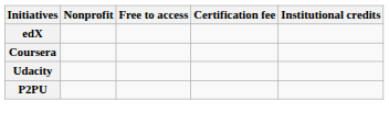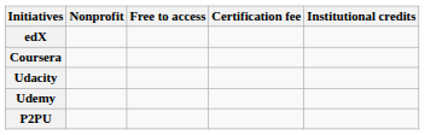 <table class="wikitable" style="float:right;">
 <tr>
 <th>Initiatives</th>
 <th>Nonprofit</th>
 <th>Free to access</th>
 <th>Certification fee</th>
 <th>Institutional credits</th>
 </tr>
 <tr>
 <th>edX</th>
 <td></td>
 <td></td>
 <td></td>
 <td></td>
 </tr>
 <tr>
 <th>Coursera</th>
 <td></td>
 <td></td>
 <td></td>
 <td></td>
 </tr>
 <tr>
 <th>Udacity</th>
 <td></td>
 <td></td>
 <td></td>
 <td></td>
 </tr>
 <tr>
+<th>Udemy</th>
+<td></td>
+<td></td>
+<td></td>
+<td></td>
+</tr>
+<tr>
 <th>P2PU</th>
 <td></td>
 <td></td>
 <td></td>
 <td></td>
 </tr>
 </table>
